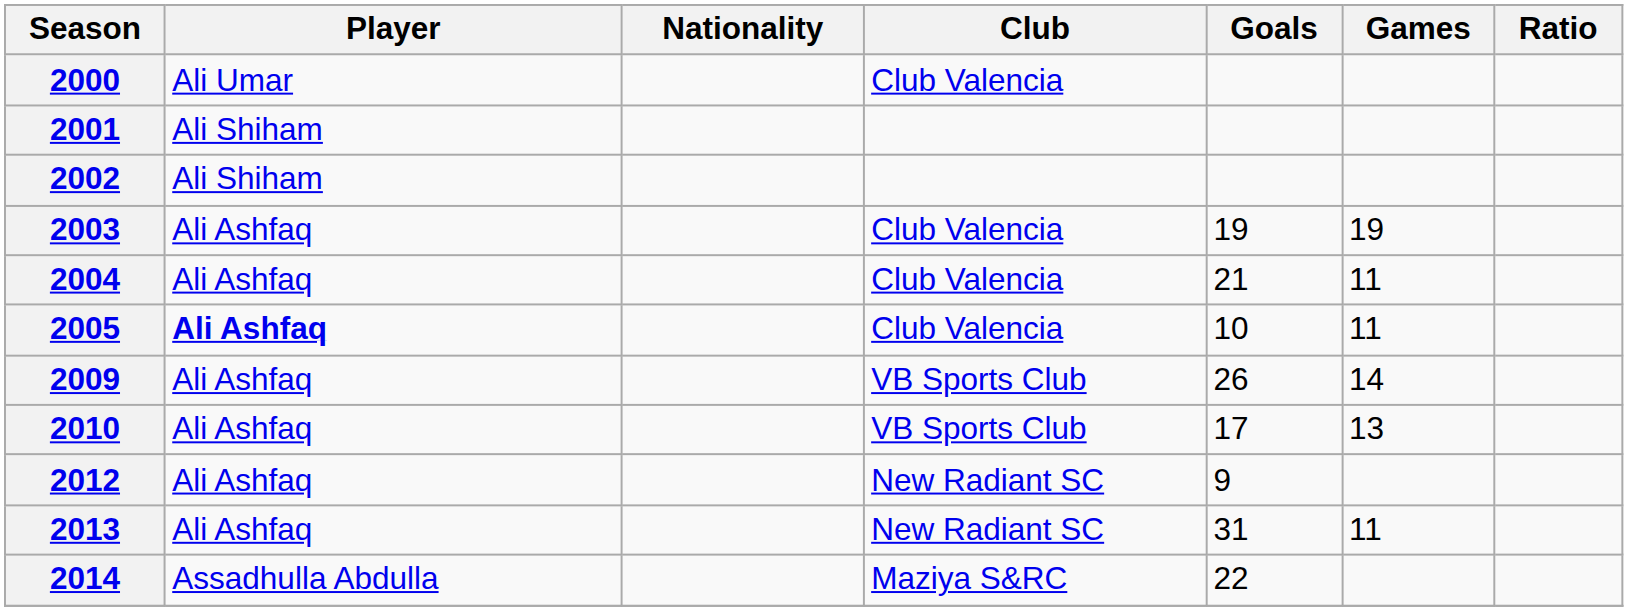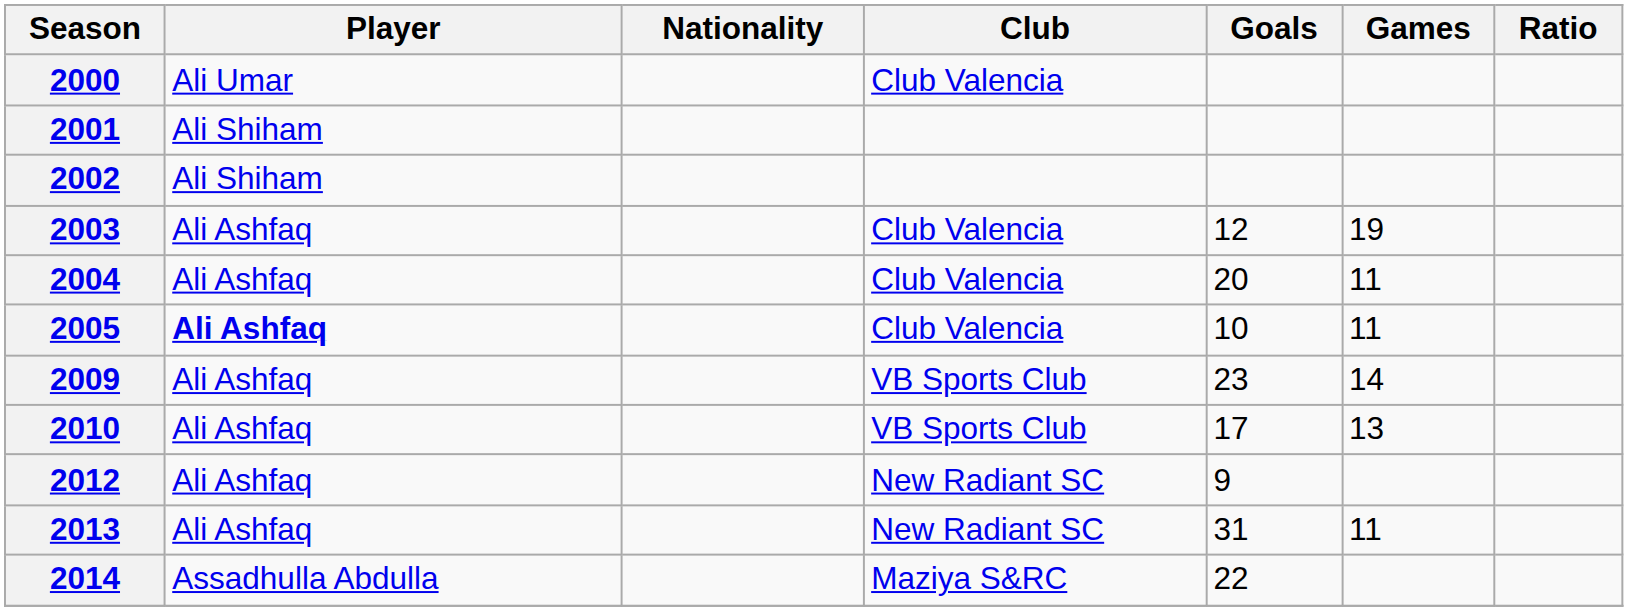 <table class="wikitable sortable" style="width: 65%">
 <tr>
 <th scope="col" style="width:5%;">Season</th>
 <th scope="col" style="width:20%;">Player</th>
 <th scope="col" style="width:10%;">Nationality</th>
 <th scope="col" style="width:15%;">Club</th>
 <th scope="col" style="width:5%;">Goals</th>
 <th scope="col" style="width:5%;">Games</th>
 <th scope="col" style="width:5%;">Ratio</th>
 </tr>
 <tr>
 <th scope="row"><a href='#'>2000</a></th>
 <td><a href='#'>Ali Umar</a></td>
 <td></td>
 <td><a href='#'>Club Valencia</a></td>
 <td></td>
 <td></td>
 <td></td>
 </tr>
 <tr>
 <th scope="row"><a href='#'>2001</a></th>
 <td><a href='#'>Ali Shiham</a></td>
 <td></td>
 <td></td>
 <td></td>
 <td></td>
 <td></td>
 </tr>
 <tr>
 <th scope="row"><a href='#'>2002</a></th>
 <td><a href='#'>Ali Shiham</a></td>
 <td></td>
 <td></td>
 <td></td>
 <td></td>
 <td></td>
 </tr>
 <tr>
 <th scope="row"><a href='#'>2003</a></th>
 <td><a href='#'>Ali Ashfaq</a></td>
 <td></td>
 <td><a href='#'>Club Valencia</a></td>
-<td>19</td>
+<td>12</td>
 <td>19</td>
 <td></td>
 </tr>
 <tr>
 <th scope="row"><a href='#'>2004</a></th>
 <td><a href='#'>Ali Ashfaq</a></td>
 <td></td>
 <td><a href='#'>Club Valencia</a></td>
-<td>21</td>
+<td>20</td>
 <td>11</td>
 <td></td>
 </tr>
 <tr>
 <th scope="row"><a href='#'>2005</a></th>
 <td><strong><a href='#'>Ali Ashfaq</a></strong></td>
 <td></td>
 <td><a href='#'>Club Valencia</a></td>
 <td>10</td>
 <td>11</td>
 <td></td>
 </tr>
 <tr>
 <th scope="row"><a href='#'>2009</a></th>
 <td><a href='#'>Ali Ashfaq</a></td>
 <td></td>
 <td><a href='#'>VB Sports Club</a></td>
-<td>26</td>
+<td>23</td>
 <td>14</td>
 <td></td>
 </tr>
 <tr>
 <th scope="row"><a href='#'>2010</a></th>
 <td><a href='#'>Ali Ashfaq</a></td>
 <td></td>
 <td><a href='#'>VB Sports Club</a></td>
 <td>17</td>
 <td>13</td>
 <td></td>
 </tr>
 <tr>
 <th scope="row"><a href='#'>2012</a></th>
 <td><a href='#'>Ali Ashfaq</a></td>
 <td></td>
 <td><a href='#'>New Radiant SC</a></td>
 <td>9</td>
 <td></td>
 <td></td>
 </tr>
 <tr>
 <th scope="row"><a href='#'>2013</a></th>
 <td><a href='#'>Ali Ashfaq</a></td>
 <td></td>
 <td><a href='#'>New Radiant SC</a></td>
 <td>31</td>
 <td>11</td>
 <td></td>
 </tr>
 <tr>
 <th scope="row"><a href='#'>2014</a></th>
 <td><a href='#'>Assadhulla Abdulla</a></td>
 <td></td>
 <td><a href='#'>Maziya S&RC</a></td>
 <td>22</td>
 <td></td>
 <td></td>
 </tr>
 <tr>
 </tr>
 </table>
